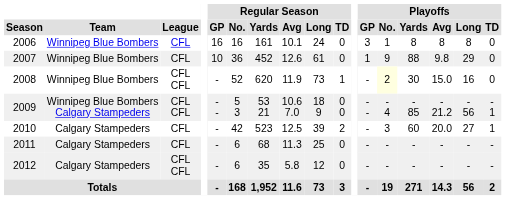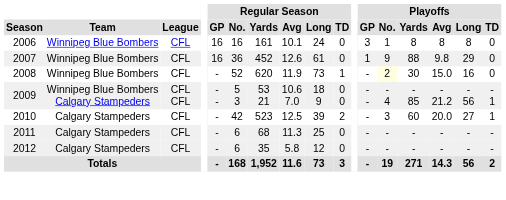 <table BORDER="0" CELLPADDING="3" CELLSPACING="0" ID="Table3">
 <tr ALIGN="center" bgcolor="#e0e0e0">
 <th ALIGN="center" colspan="3" bgcolor="#ffffff"> </th>
 <th ALIGN="center" rowspan="99" bgcolor="#ffffff"> </th>
 <th ALIGN="center" colspan="6">Regular Season</th>
 <th ALIGN="center" rowspan="99" bgcolor="#ffffff"> </th>
 <th ALIGN="center" colspan="6">Playoffs</th>
 </tr>
 <tr ALIGN="center" bgcolor="#e0e0e0">
 <th ALIGN="center">Season</th>
 <th ALIGN="center">Team</th>
 <th ALIGN="center">League</th>
 <th ALIGN="center">GP</th>
 <th ALIGN="center">No.</th>
 <th ALIGN="center">Yards</th>
 <th ALIGN="center">Avg</th>
 <th ALIGN="center">Long</th>
 <th ALIGN="center">TD</th>
 <th ALIGN="center">GP</th>
 <th ALIGN="center">No.</th>
 <th ALIGN="center">Yards</th>
 <th ALIGN="center">Avg</th>
 <th ALIGN="center">Long</th>
 <th ALIGN="center">TD</th>
 </tr>
 <tr ALIGN="center">
 <td ALIGN="center">2006</td>
 <td ALIGN="center"><a href='#'>Winnipeg Blue Bombers</a></td>
 <td ALIGN="center"><a href='#'>CFL</a></td>
 <td ALIGN="center">16</td>
 <td ALIGN="center">16</td>
 <td ALIGN="center">161</td>
 <td ALIGN="center">10.1</td>
 <td ALIGN="center">24</td>
 <td ALIGN="center">0</td>
 <td>3</td>
 <td ALIGN="center">1</td>
 <td ALIGN="center">8</td>
 <td ALIGN="center">8</td>
 <td ALIGN="center">8</td>
 <td ALIGN="center">0</td>
 </tr>
 <tr ALIGN="center"  bgcolor="#f0f0f0">
 <td>2007</td>
 <td>Winnipeg Blue Bombers</td>
 <td>CFL</td>
-<td>10</td>
+<td ALIGN="center">16</td>
 <td>36</td>
 <td>452</td>
 <td>12.6</td>
 <td>61</td>
 <td>0</td>
 <td ALIGN="center">1</td>
 <td>9</td>
 <td>88</td>
 <td>9.8</td>
 <td>29</td>
 <td>0</td>
 </tr>
 <tr ALIGN="center">
 <td>2008</td>
 <td>Winnipeg Blue Bombers</td>
-<td>CFL<br>CFL</td>
+<td>CFL</td>
 <td>-</td>
 <td>52</td>
 <td>620</td>
 <td>11.9</td>
 <td>73</td>
 <td>1</td>
 <td>-</td>
 <td style="background: lightyellow;">2</td>
 <td>30</td>
 <td>15.0</td>
 <td>16</td>
 <td>0</td>
 </tr>
 <tr ALIGN="center"  bgcolor="#f0f0f0">
 <td>2009</td>
 <td>Winnipeg Blue Bombers<br><a href='#'>Calgary Stampeders</a></td>
 <td>CFL<br>CFL</td>
 <td>-<br>-</td>
 <td>5<br>3</td>
 <td>53<br>21</td>
 <td>10.6<br>7.0</td>
 <td>18<br>9</td>
 <td>0<br>0</td>
 <td>-<br>-</td>
 <td>-<br>4</td>
 <td>-<br>85</td>
 <td>-<br>21.2</td>
 <td>-<br>56</td>
 <td>-<br>1</td>
 </tr>
 <tr ALIGN="center">
 <td>2010</td>
 <td>Calgary Stampeders</td>
 <td>CFL</td>
 <td>-</td>
 <td>42</td>
 <td>523</td>
 <td>12.5</td>
 <td>39</td>
 <td>2</td>
 <td>-</td>
 <td>3</td>
 <td>60</td>
 <td>20.0</td>
 <td>27</td>
 <td>1</td>
 </tr>
 <tr ALIGN="center"  bgcolor="#f0f0f0">
 <td>2011</td>
 <td>Calgary Stampeders</td>
 <td>CFL</td>
 <td>-</td>
 <td>6</td>
 <td>68</td>
 <td>11.3</td>
 <td>25</td>
 <td>0</td>
 <td>-</td>
 <td>-</td>
 <td>-</td>
 <td>-</td>
 <td>-</td>
 <td>-</td>
 </tr>
 <tr ALIGN="center"  bgcolor="#f0f0f0">
 <td>2012</td>
 <td>Calgary Stampeders</td>
-<td>CFL<br>CFL</td>
+<td>CFL</td>
 <td>-</td>
 <td>6</td>
 <td>35</td>
 <td>5.8</td>
 <td>12</td>
 <td>0</td>
 <td>-</td>
 <td>-</td>
 <td>-</td>
 <td>-</td>
 <td>-</td>
 <td>-</td>
 </tr>
 <tr bgcolor="#e0e0e0">
 <th colspan="3">Totals</th>
 <th>-</th>
 <th>168</th>
 <th>1,952</th>
 <th>11.6</th>
 <th>73</th>
 <th>3</th>
 <th>-</th>
 <th>19</th>
 <th>271</th>
 <th>14.3</th>
 <th>56</th>
 <th>2</th>
 </tr>
 </table>
